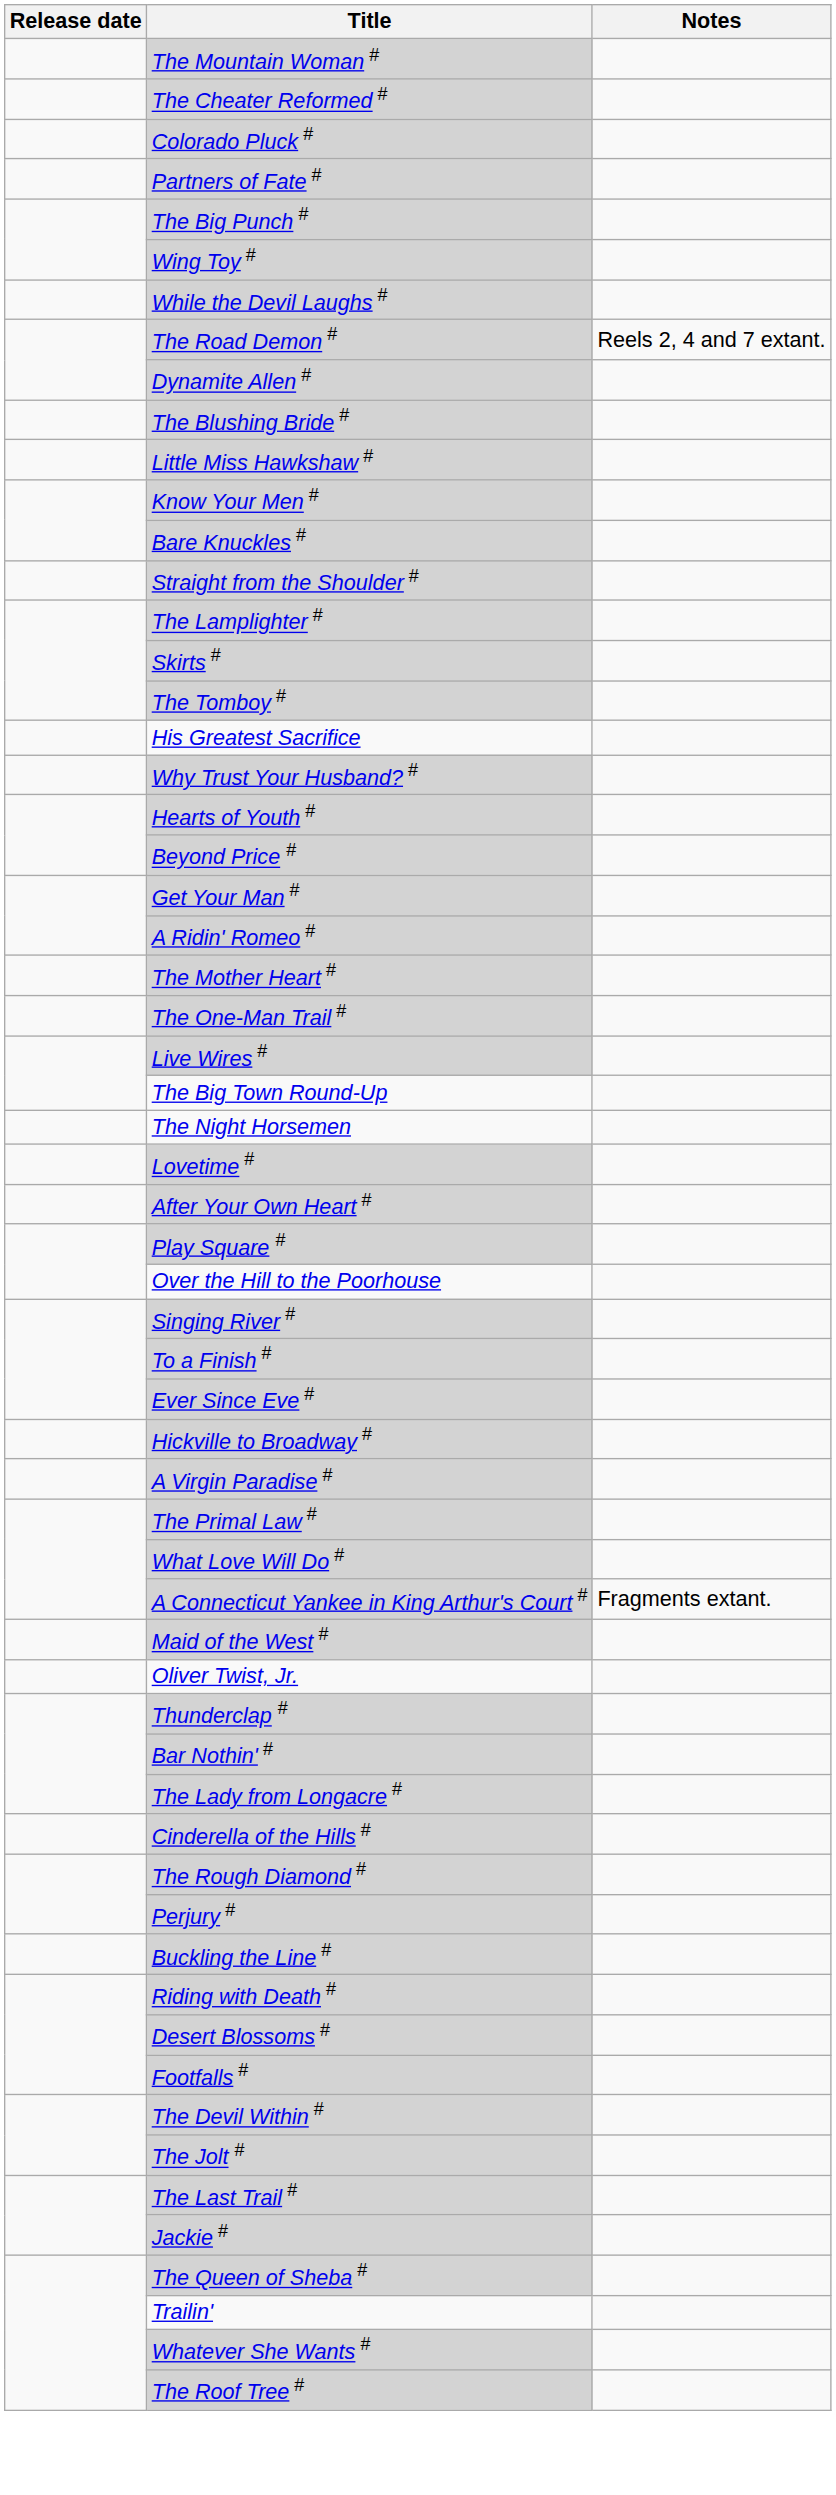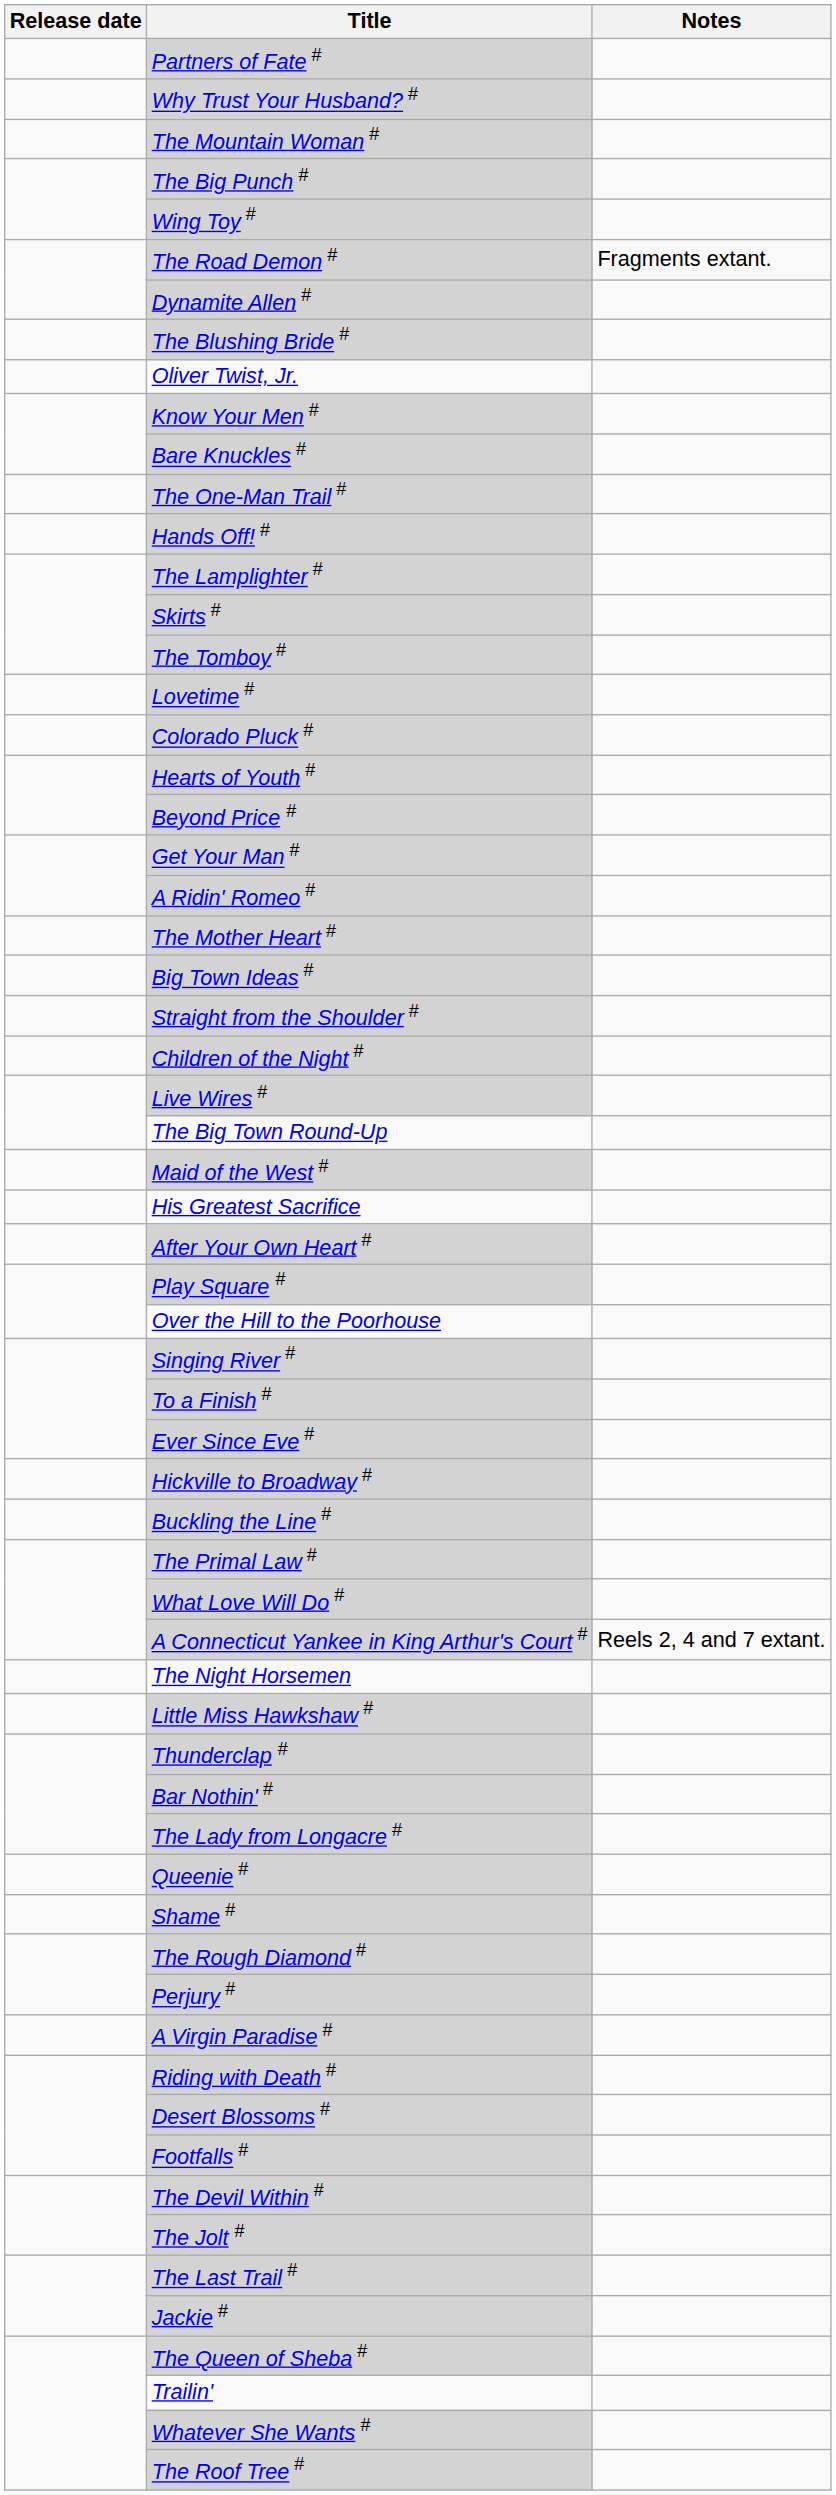 <table class="wikitable sortable">
 <tr>
 <th>Release date</th>
 <th>Title</th>
 <th class="unsortable">Notes</th>
 </tr>
 <tr>
 <td></td>
-<td bgcolor=lightgray><em><a href='#'>The Mountain Woman</a></em><sup> #</sup></td>
+<td bgcolor=lightgray><em><a href='#'>Partners of Fate</a></em><sup> #</sup></td>
 <td></td>
 </tr>
 <tr>
 <td></td>
-<td bgcolor=lightgray><em><a href='#'>The Cheater Reformed</a></em><sup> #</sup></td>
+<td bgcolor=lightgray><em><a href='#'>Why Trust Your Husband?</a></em><sup> #</sup></td>
 <td></td>
 </tr>
 <tr>
 <td></td>
-<td bgcolor=lightgray><em><a href='#'>Colorado Pluck</a></em><sup> #</sup></td>
-<td></td>
-</tr>
-<tr>
-<td></td>
-<td bgcolor=lightgray><em><a href='#'>Partners of Fate</a></em><sup> #</sup></td>
+<td bgcolor=lightgray><em><a href='#'>The Mountain Woman</a></em><sup> #</sup></td>
 <td></td>
 </tr>
 <tr>
 <td rowspan="2"></td>
 <td bgcolor=lightgray><em><a href='#'>The Big Punch</a></em><sup> #</sup></td>
 <td></td>
 </tr>
 <tr>
 <td bgcolor=lightgray><em><a href='#'>Wing Toy</a></em><sup> #</sup></td>
 <td></td>
 </tr>
 <tr>
-<td></td>
-<td bgcolor=lightgray><em><a href='#'>While the Devil Laughs</a></em><sup> #</sup></td>
-<td></td>
-</tr>
-<tr>
 <td rowspan="2"></td>
 <td bgcolor=lightgray><em><a href='#'>The Road Demon</a></em><sup> #</sup></td>
-<td>Reels 2, 4 and 7 extant.</td>
+<td>Fragments extant.</td>
 </tr>
 <tr>
 <td bgcolor=lightgray><em><a href='#'>Dynamite Allen</a></em><sup> #</sup></td>
 <td></td>
 </tr>
 <tr>
 <td></td>
 <td bgcolor=lightgray><em><a href='#'>The Blushing Bride</a></em><sup> #</sup></td>
 <td></td>
 </tr>
 <tr>
 <td></td>
-<td bgcolor=lightgray><em><a href='#'>Little Miss Hawkshaw</a></em><sup> #</sup></td>
+<td><em><a href='#'>Oliver Twist, Jr.</a></em></td>
 <td></td>
 </tr>
 <tr>
 <td rowspan="2"></td>
 <td bgcolor=lightgray><em><a href='#'>Know Your Men</a></em><sup> #</sup></td>
 <td></td>
 </tr>
 <tr>
 <td bgcolor=lightgray><em><a href='#'>Bare Knuckles</a></em><sup> #</sup></td>
 <td></td>
 </tr>
 <tr>
 <td></td>
-<td bgcolor=lightgray><em><a href='#'>Straight from the Shoulder</a></em><sup> #</sup></td>
+<td bgcolor=lightgray><em><a href='#'>The One-Man Trail</a></em><sup> #</sup></td>
+<td></td>
+</tr>
+<tr>
+<td></td>
+<td bgcolor=lightgray><em><a href='#'>Hands Off!</a></em><sup> #</sup></td>
 <td></td>
 </tr>
 <tr>
 <td rowspan="3"></td>
 <td bgcolor=lightgray><em><a href='#'>The Lamplighter</a></em><sup> #</sup></td>
 <td></td>
 </tr>
 <tr>
 <td bgcolor=lightgray><em><a href='#'>Skirts</a></em><sup> #</sup></td>
 <td></td>
 </tr>
 <tr>
 <td bgcolor=lightgray><em><a href='#'>The Tomboy</a></em><sup> #</sup></td>
 <td></td>
 </tr>
 <tr>
 <td></td>
-<td><em><a href='#'>His Greatest Sacrifice</a></em></td>
+<td bgcolor=lightgray><em><a href='#'>Lovetime</a></em><sup> #</sup></td>
 <td></td>
 </tr>
 <tr>
 <td></td>
-<td bgcolor=lightgray><em><a href='#'>Why Trust Your Husband?</a></em><sup> #</sup></td>
+<td bgcolor=lightgray><em><a href='#'>Colorado Pluck</a></em><sup> #</sup></td>
 <td></td>
 </tr>
 <tr>
 <td rowspan="2"></td>
 <td bgcolor=lightgray><em><a href='#'>Hearts of Youth</a></em><sup> #</sup></td>
 <td></td>
 </tr>
 <tr>
 <td bgcolor=lightgray><em><a href='#'>Beyond Price</a></em> <sup> #</sup></td>
 <td></td>
 </tr>
 <tr>
 <td rowspan="2"></td>
 <td bgcolor=lightgray><em><a href='#'>Get Your Man</a></em><sup> #</sup></td>
 <td></td>
 </tr>
 <tr>
 <td bgcolor=lightgray><em><a href='#'>A Ridin' Romeo</a></em><sup> #</sup></td>
 <td></td>
 </tr>
 <tr>
 <td></td>
 <td bgcolor=lightgray><em><a href='#'>The Mother Heart</a></em><sup> #</sup></td>
 <td></td>
 </tr>
 <tr>
 <td></td>
-<td bgcolor=lightgray><em><a href='#'>The One-Man Trail</a></em><sup> #</sup></td>
+<td bgcolor=lightgray><em><a href='#'>Big Town Ideas</a></em><sup> #</sup></td>
+<td></td>
+</tr>
+<tr>
+<td></td>
+<td bgcolor=lightgray><em><a href='#'>Straight from the Shoulder</a></em><sup> #</sup></td>
+<td></td>
+</tr>
+<tr>
+<td></td>
+<td bgcolor=lightgray><em><a href='#'>Children of the Night</a></em><sup> #</sup></td>
 <td></td>
 </tr>
 <tr>
 <td rowspan="2"></td>
 <td bgcolor=lightgray><em><a href='#'>Live Wires</a></em><sup> #</sup></td>
 <td></td>
 </tr>
 <tr>
 <td><em><a href='#'>The Big Town Round-Up</a></em></td>
 <td></td>
 </tr>
 <tr>
 <td></td>
-<td><em><a href='#'>The Night Horsemen</a></em></td>
+<td bgcolor=lightgray><em><a href='#'>Maid of the West</a></em><sup> #</sup></td>
 <td></td>
 </tr>
 <tr>
 <td></td>
-<td bgcolor=lightgray><em><a href='#'>Lovetime</a></em><sup> #</sup></td>
+<td><em><a href='#'>His Greatest Sacrifice</a></em></td>
 <td></td>
 </tr>
 <tr>
 <td></td>
 <td bgcolor=lightgray><em><a href='#'>After Your Own Heart</a></em><sup> #</sup></td>
 <td></td>
 </tr>
 <tr>
 <td rowspan="2"></td>
 <td bgcolor=lightgray><em><a href='#'>Play Square</a></em> <sup> #</sup></td>
 <td></td>
 </tr>
 <tr>
 <td><em><a href='#'>Over the Hill to the Poorhouse</a></em></td>
 <td></td>
 </tr>
 <tr>
 <td rowspan="3"></td>
 <td bgcolor=lightgray><em><a href='#'>Singing River</a></em><sup> #</sup></td>
 <td></td>
 </tr>
 <tr>
 <td bgcolor=lightgray><em><a href='#'>To a Finish</a></em><sup> #</sup></td>
 <td></td>
 </tr>
 <tr>
 <td bgcolor=lightgray><em><a href='#'>Ever Since Eve</a></em><sup> #</sup></td>
 <td></td>
 </tr>
 <tr>
 <td></td>
 <td bgcolor=lightgray><em><a href='#'>Hickville to Broadway</a></em><sup> #</sup></td>
 <td></td>
 </tr>
 <tr>
 <td></td>
-<td bgcolor=lightgray><em><a href='#'>A Virgin Paradise</a></em><sup> #</sup></td>
+<td bgcolor=lightgray><em><a href='#'>Buckling the Line</a></em><sup> #</sup></td>
 <td></td>
 </tr>
 <tr>
 <td rowspan="3"></td>
 <td bgcolor=lightgray><em><a href='#'>The Primal Law</a></em><sup> #</sup></td>
 <td></td>
 </tr>
 <tr>
 <td bgcolor=lightgray><em><a href='#'>What Love Will Do</a></em><sup> #</sup></td>
 <td></td>
 </tr>
 <tr>
 <td bgcolor=lightgray><em><a href='#'>A Connecticut Yankee in King Arthur's Court</a></em><sup> #</sup></td>
-<td>Fragments extant.</td>
+<td>Reels 2, 4 and 7 extant.</td>
 </tr>
 <tr>
 <td></td>
-<td bgcolor=lightgray><em><a href='#'>Maid of the West</a></em><sup> #</sup></td>
+<td><em><a href='#'>The Night Horsemen</a></em></td>
 <td></td>
 </tr>
 <tr>
 <td></td>
-<td><em><a href='#'>Oliver Twist, Jr.</a></em></td>
+<td bgcolor=lightgray><em><a href='#'>Little Miss Hawkshaw</a></em><sup> #</sup></td>
 <td></td>
 </tr>
 <tr>
 <td rowspan="3"></td>
 <td bgcolor=lightgray><em><a href='#'>Thunderclap</a></em> <sup> #</sup></td>
 <td></td>
 </tr>
 <tr>
 <td bgcolor=lightgray><em><a href='#'>Bar Nothin'</a></em><sup> #</sup></td>
 <td></td>
 </tr>
 <tr>
 <td bgcolor=lightgray><em><a href='#'>The Lady from Longacre</a></em><sup> #</sup></td>
 <td></td>
 </tr>
 <tr>
 <td></td>
-<td bgcolor=lightgray><em><a href='#'>Cinderella of the Hills</a></em><sup> #</sup></td>
+<td bgcolor=lightgray><em><a href='#'>Queenie</a></em><sup> #</sup></td>
+<td></td>
+</tr>
+<tr>
+<td></td>
+<td bgcolor=lightgray><em><a href='#'>Shame</a></em><sup> #</sup></td>
 <td></td>
 </tr>
 <tr>
 <td rowspan="2"></td>
 <td bgcolor=lightgray><em><a href='#'>The Rough Diamond</a></em><sup> #</sup></td>
 <td></td>
 </tr>
 <tr>
 <td bgcolor=lightgray><em><a href='#'>Perjury</a></em><sup> #</sup></td>
 <td></td>
 </tr>
 <tr>
 <td></td>
-<td bgcolor=lightgray><em><a href='#'>Buckling the Line</a></em><sup> #</sup></td>
+<td bgcolor=lightgray><em><a href='#'>A Virgin Paradise</a></em><sup> #</sup></td>
 <td></td>
 </tr>
 <tr>
 <td rowspan="3"></td>
 <td bgcolor=lightgray><em><a href='#'>Riding with Death</a></em><sup> #</sup></td>
 <td></td>
 </tr>
 <tr>
 <td bgcolor=lightgray><em><a href='#'>Desert Blossoms</a></em><sup> #</sup></td>
 <td></td>
 </tr>
 <tr>
 <td bgcolor=lightgray><em><a href='#'>Footfalls</a></em><sup> #</sup></td>
 <td></td>
 </tr>
 <tr>
 <td rowspan="2"></td>
 <td bgcolor=lightgray><em><a href='#'>The Devil Within</a></em><sup> #</sup></td>
 <td></td>
 </tr>
 <tr>
 <td bgcolor=lightgray><em><a href='#'>The Jolt</a></em> <sup> #</sup></td>
 <td></td>
 </tr>
 <tr>
 <td rowspan="2"></td>
 <td bgcolor=lightgray><em><a href='#'>The Last Trail</a></em><sup> #</sup></td>
 <td></td>
 </tr>
 <tr>
 <td bgcolor=lightgray><em><a href='#'>Jackie</a></em><sup> #</sup></td>
 <td></td>
 </tr>
 <tr>
 <td rowspan="4"></td>
 <td bgcolor=lightgray><em><a href='#'>The Queen of Sheba</a></em><sup> #</sup></td>
 <td></td>
 </tr>
 <tr>
 <td><em><a href='#'>Trailin'</a></em></td>
 <td></td>
 </tr>
 <tr>
 <td bgcolor=lightgray><em><a href='#'>Whatever She Wants</a></em><sup> #</sup></td>
 <td></td>
 </tr>
 <tr>
 <td bgcolor=lightgray><em><a href='#'>The Roof Tree</a></em><sup> #</sup></td>
 <td></td>
 </tr>
 </table>
